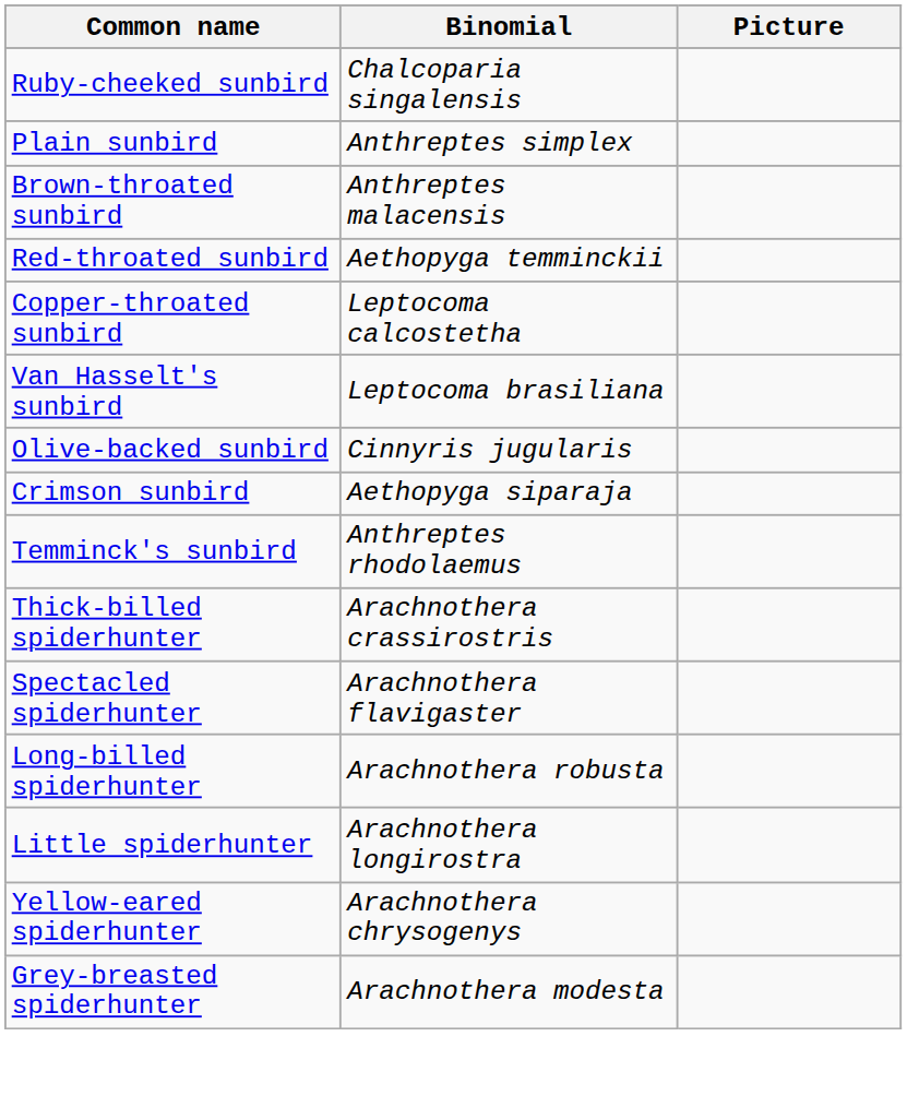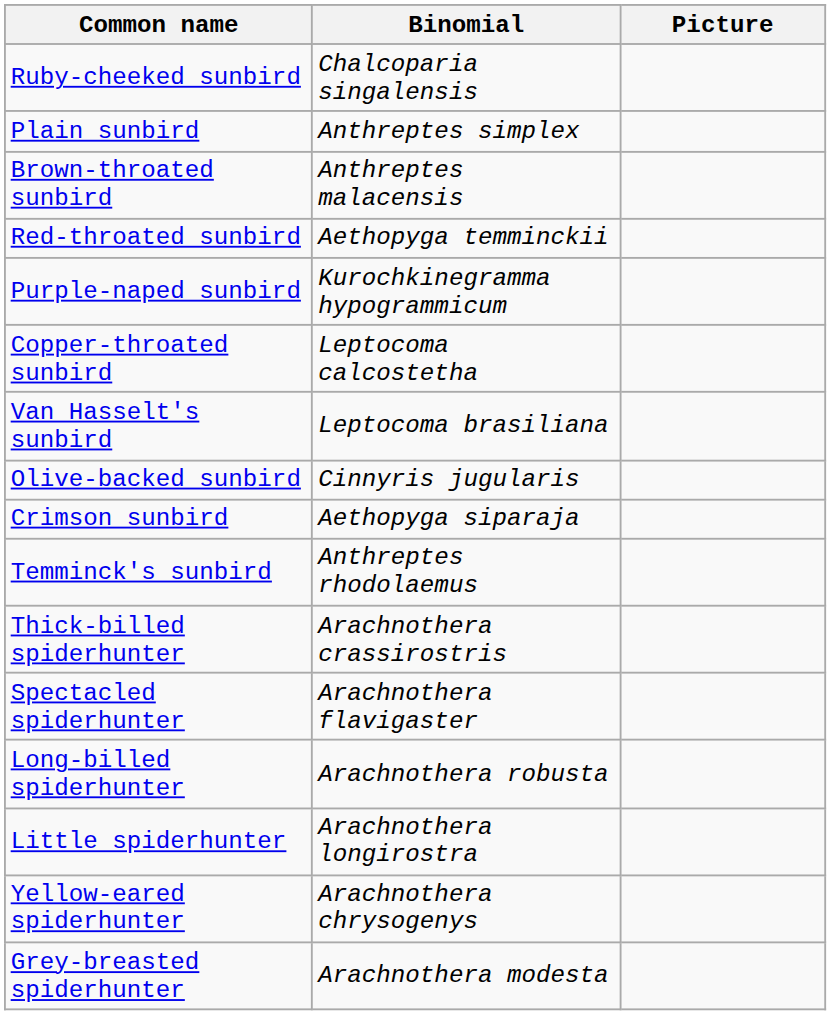 <table width=50% class="wikitable">
 <tr>
 <th width=30%>Common name</th>
 <th width=30%>Binomial</th>
 <th width=20%>Picture</th>
 </tr>
 <tr>
 <td><a href='#'>Ruby-cheeked sunbird</a></td>
 <td><em>Chalcoparia singalensis</em></td>
 <td></td>
 </tr>
 <tr>
 <td><a href='#'>Plain sunbird</a></td>
 <td><em>Anthreptes simplex</em></td>
 <td></td>
 </tr>
 <tr>
 <td><a href='#'>Brown-throated sunbird</a></td>
 <td><em>Anthreptes malacensis</em></td>
 <td></td>
 </tr>
 <tr>
 <td><a href='#'>Red-throated sunbird</a></td>
 <td><em>Aethopyga temminckii</em></td>
+<td></td>
+</tr>
+<tr>
+<td><a href='#'>Purple-naped sunbird</a></td>
+<td><em>Kurochkinegramma hypogrammicum</em></td>
 <td></td>
 </tr>
 <tr>
 <td><a href='#'>Copper-throated sunbird</a></td>
 <td><em>Leptocoma calcostetha</em></td>
 <td></td>
 </tr>
 <tr>
 <td><a href='#'>Van Hasselt's sunbird</a></td>
 <td><em>Leptocoma brasiliana</em></td>
 <td></td>
 </tr>
 <tr>
 <td><a href='#'>Olive-backed sunbird</a></td>
 <td><em>Cinnyris jugularis</em></td>
 <td></td>
 </tr>
 <tr>
 <td><a href='#'>Crimson sunbird</a></td>
 <td><em>Aethopyga siparaja</em></td>
 <td></td>
 </tr>
 <tr>
 <td><a href='#'>Temminck's sunbird</a></td>
 <td><em>Anthreptes rhodolaemus</em></td>
 <td></td>
 </tr>
 <tr>
 <td><a href='#'>Thick-billed spiderhunter</a></td>
 <td><em>Arachnothera crassirostris</em></td>
 <td></td>
 </tr>
 <tr>
 <td><a href='#'>Spectacled spiderhunter</a></td>
 <td><em>Arachnothera flavigaster</em></td>
 <td></td>
 </tr>
 <tr>
 <td><a href='#'>Long-billed spiderhunter</a></td>
 <td><em>Arachnothera robusta</em></td>
 <td></td>
 </tr>
 <tr>
 <td><a href='#'>Little spiderhunter</a></td>
 <td><em>Arachnothera longirostra</em></td>
 <td></td>
 </tr>
 <tr>
 <td><a href='#'>Yellow-eared spiderhunter</a></td>
 <td><em>Arachnothera chrysogenys</em></td>
 <td></td>
 </tr>
 <tr>
 <td><a href='#'>Grey-breasted spiderhunter</a></td>
 <td><em>Arachnothera modesta</em></td>
 <td></td>
 </tr>
 </table>
